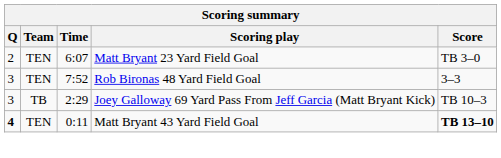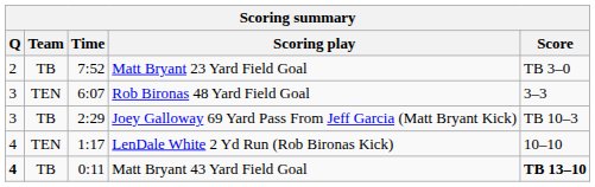 <table class="wikitable" style="font-size: 95%;">
 <tr>
 <th colspan=5>Scoring summary</th>
 </tr>
 <tr>
 <th>Q</th>
 <th>Team</th>
 <th>Time</th>
 <th>Scoring play</th>
 <th>Score</th>
 </tr>
 <tr>
 <td>2</td>
-<td align=center>TEN</td>
-<td align=right>6:07</td>
+<td align=center>TB</td>
+<td align=right>7:52</td>
 <td><a href='#'>Matt Bryant</a> 23 Yard Field Goal</td>
 <td>TB 3–0</td>
 </tr>
 <tr>
 <td>3</td>
 <td align=center>TEN</td>
-<td align=right>7:52</td>
+<td align=right>6:07</td>
 <td><a href='#'>Rob Bironas</a> 48 Yard Field Goal</td>
 <td>3–3</td>
 </tr>
 <tr>
 <td>3</td>
 <td align=center>TB</td>
 <td align=right>2:29</td>
 <td><a href='#'>Joey Galloway</a> 69 Yard Pass From <a href='#'>Jeff Garcia</a> (Matt Bryant Kick)</td>
 <td>TB 10–3</td>
 </tr>
 <tr>
+<td>4</td>
+<td align=center>TEN</td>
+<td align=right>1:17</td>
+<td><a href='#'>LenDale White</a> 2 Yd Run (Rob Bironas Kick)</td>
+<td>10–10</td>
+</tr>
+<tr>
 <td><strong>4</strong></td>
-<td align=center>TEN</td>
+<td align=center>TB</td>
 <td align=right>0:11</td>
 <td>Matt Bryant 43 Yard Field Goal</td>
 <td><strong>TB 13–10</strong></td>
 </tr>
 </table>
